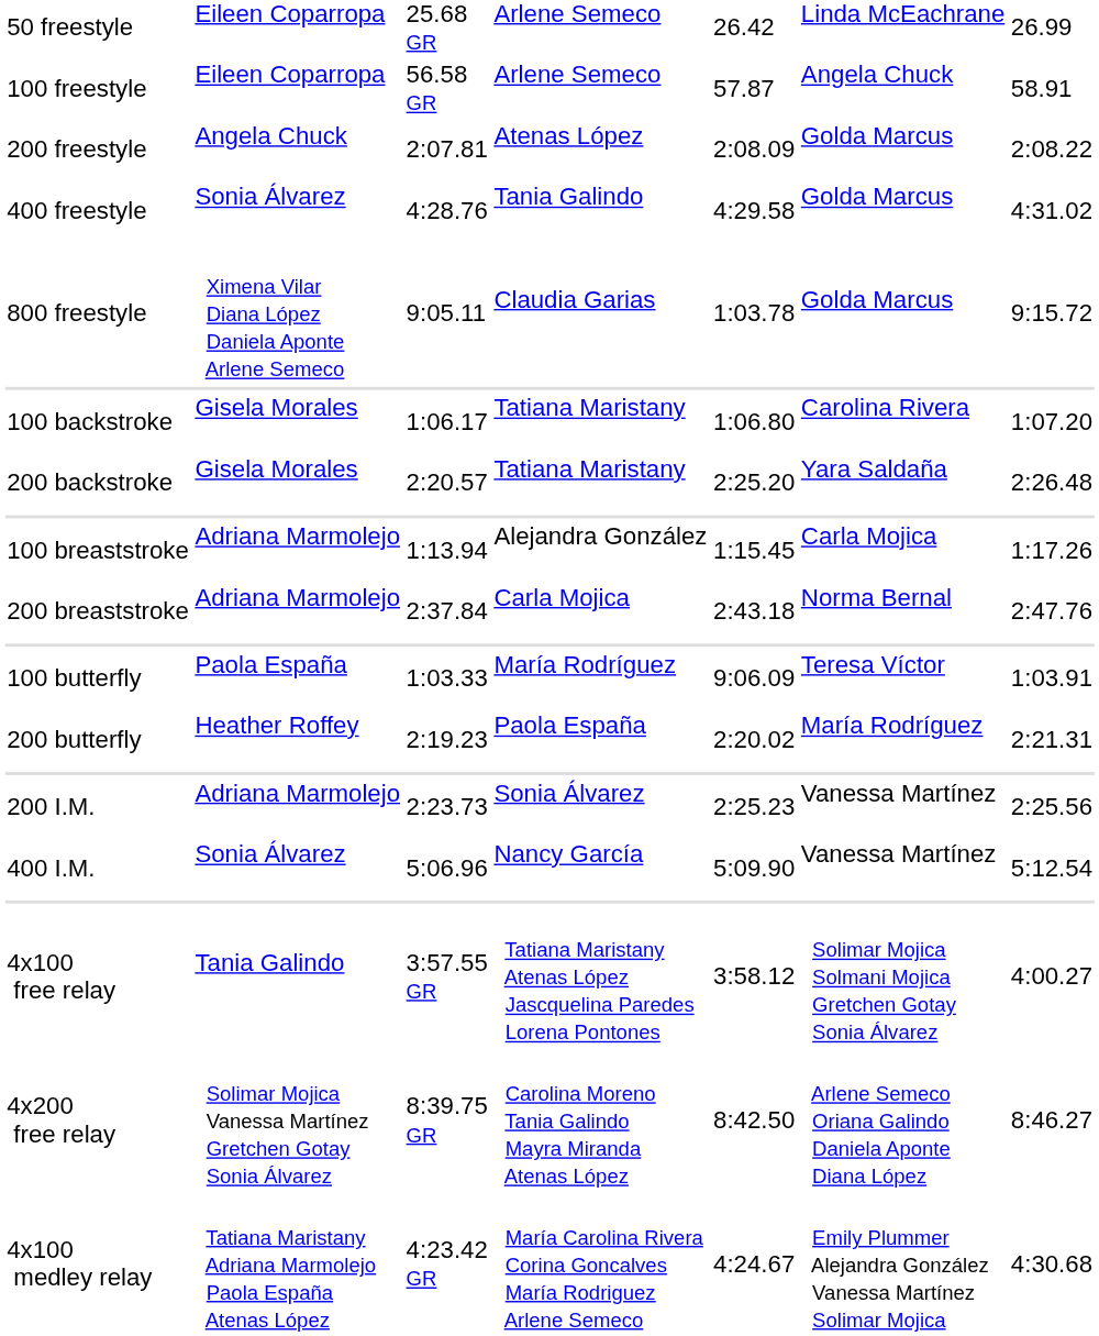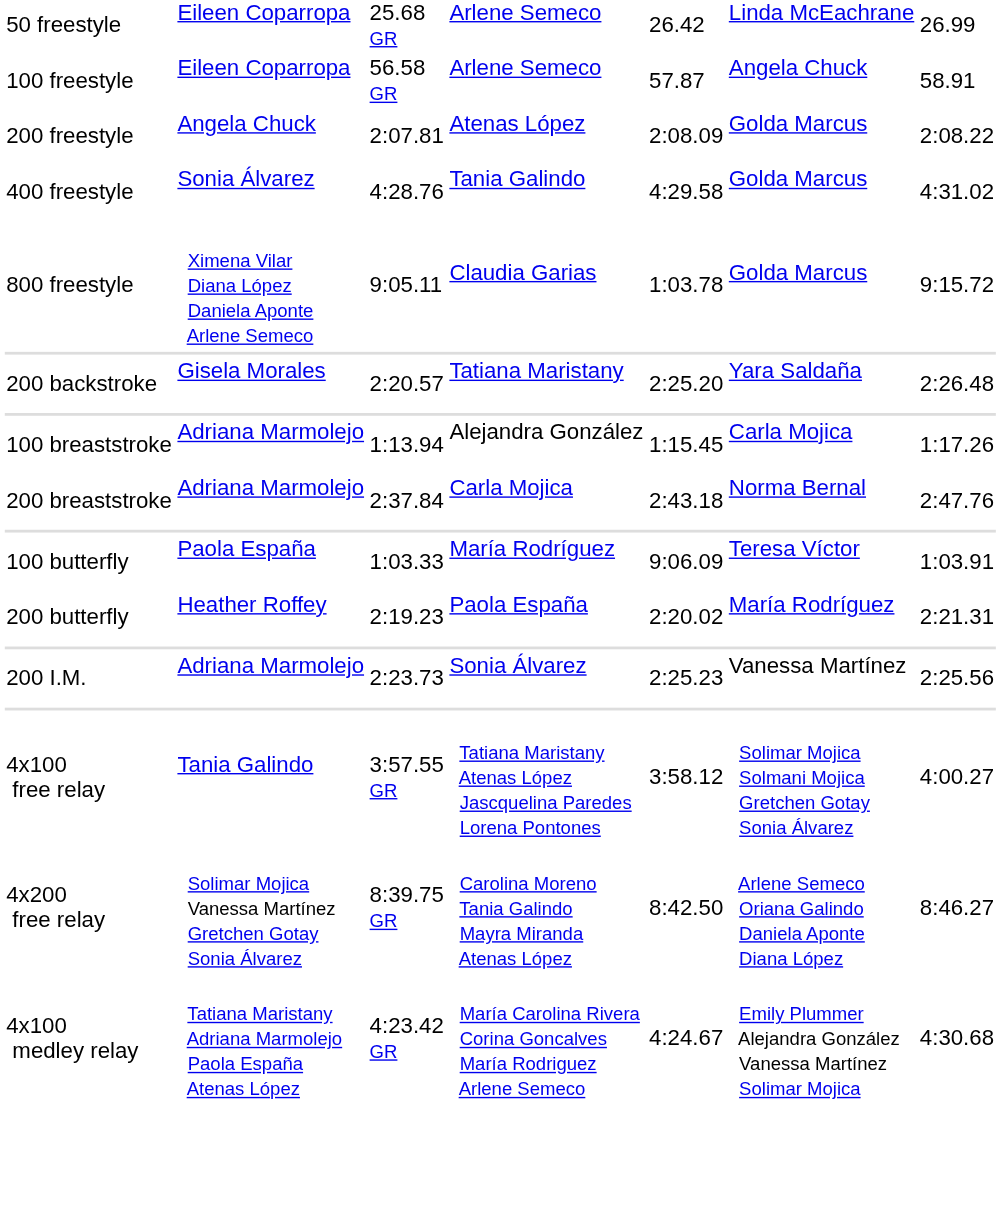 <table>
 <tr>
 <td>50 freestyle</td>
 <td><a href='#'>Eileen Coparropa</a> <small><br>   </small></td>
 <td>25.68 <small><br> <a href='#'>GR</a> </small></td>
 <td><a href='#'>Arlene Semeco</a> <small><br>   </small></td>
 <td>26.42</td>
 <td><a href='#'>Linda McEachrane</a> <small><br>   </small></td>
 <td>26.99</td>
 </tr>
 <tr>
 <td>100 freestyle</td>
 <td><a href='#'>Eileen Coparropa</a> <small><br>   </small></td>
 <td>56.58 <small><br> <a href='#'>GR</a> </small></td>
 <td><a href='#'>Arlene Semeco</a> <small><br>   </small></td>
 <td>57.87</td>
 <td><a href='#'>Angela Chuck</a> <small><br>   </small></td>
 <td>58.91</td>
 </tr>
 <tr>
 <td>200 freestyle</td>
 <td><a href='#'>Angela Chuck</a> <small><br>   </small></td>
 <td>2:07.81</td>
 <td><a href='#'>Atenas López</a> <small><br>   </small></td>
 <td>2:08.09</td>
 <td><a href='#'>Golda Marcus</a> <small><br>   </small></td>
 <td>2:08.22</td>
 </tr>
 <tr>
 <td>400 freestyle</td>
 <td><a href='#'>Sonia Álvarez</a> <small><br>   </small></td>
 <td>4:28.76</td>
 <td><a href='#'>Tania Galindo</a> <small><br>   </small></td>
 <td>4:29.58</td>
 <td><a href='#'>Golda Marcus</a> <small><br>   </small></td>
 <td>4:31.02</td>
 </tr>
 <tr>
 <td>800 freestyle</td>
 <td> <small><br>  <a href='#'>Ximena Vilar</a> <br>  <a href='#'>Diana López</a> <br>  <a href='#'>Daniela Aponte</a> <br>  <a href='#'>Arlene Semeco</a> </small></td>
 <td>9:05.11</td>
 <td><a href='#'>Claudia Garias</a> <small><br>   </small></td>
 <td>1:03.78</td>
 <td><a href='#'>Golda Marcus</a> <small><br>   </small></td>
 <td>9:15.72</td>
 </tr>
 <tr bgcolor=#DDDDDD>
 <td colspan=7></td>
-</tr>
-<tr>
-<td>100 backstroke</td>
-<td><a href='#'>Gisela Morales</a> <small><br>   </small></td>
-<td>1:06.17</td>
-<td><a href='#'>Tatiana Maristany</a> <small><br>   </small></td>
-<td>1:06.80</td>
-<td><a href='#'>Carolina Rivera</a> <small><br>   </small></td>
-<td>1:07.20</td>
 </tr>
 <tr>
 <td>200 backstroke</td>
 <td><a href='#'>Gisela Morales</a> <small><br>   </small></td>
 <td>2:20.57</td>
 <td><a href='#'>Tatiana Maristany</a> <small><br>   </small></td>
 <td>2:25.20</td>
 <td><a href='#'>Yara Saldaña</a> <small><br>   </small></td>
 <td>2:26.48</td>
 </tr>
 <tr bgcolor=#DDDDDD>
 <td colspan=7></td>
 </tr>
 <tr>
 <td>100 breaststroke</td>
 <td><a href='#'>Adriana Marmolejo</a> <small><br>   </small></td>
 <td>1:13.94</td>
 <td>Alejandra González <small><br>   </small></td>
 <td>1:15.45</td>
 <td><a href='#'>Carla Mojica</a> <small><br>   </small></td>
 <td>1:17.26</td>
 </tr>
 <tr>
 <td>200 breaststroke</td>
 <td><a href='#'>Adriana Marmolejo</a> <small><br>   </small></td>
 <td>2:37.84</td>
 <td><a href='#'>Carla Mojica</a> <small><br>   </small></td>
 <td>2:43.18</td>
 <td><a href='#'>Norma Bernal</a> <small><br>   </small></td>
 <td>2:47.76</td>
 </tr>
 <tr bgcolor=#DDDDDD>
 <td colspan=7></td>
 </tr>
 <tr>
 <td>100 butterfly</td>
 <td><a href='#'>Paola España</a> <small><br>   </small></td>
 <td>1:03.33</td>
 <td><a href='#'>María Rodríguez</a> <small><br>   </small></td>
 <td>9:06.09</td>
 <td><a href='#'>Teresa Víctor</a> <small><br>   </small></td>
 <td>1:03.91</td>
 </tr>
 <tr>
 <td>200 butterfly</td>
 <td><a href='#'>Heather Roffey</a> <small><br>   </small></td>
 <td>2:19.23</td>
 <td><a href='#'>Paola España</a> <small><br>   </small></td>
 <td>2:20.02</td>
 <td><a href='#'>María Rodríguez</a> <small><br>   </small></td>
 <td>2:21.31</td>
 </tr>
 <tr bgcolor=#DDDDDD>
 <td colspan=7></td>
 </tr>
 <tr>
 <td>200 I.M.</td>
 <td><a href='#'>Adriana Marmolejo</a> <small><br>   </small></td>
 <td>2:23.73</td>
 <td><a href='#'>Sonia Álvarez</a> <small><br>   </small></td>
 <td>2:25.23</td>
 <td>Vanessa Martínez <small><br>   </small></td>
 <td>2:25.56</td>
 </tr>
-<tr>
-<td>400 I.M.</td>
-<td><a href='#'>Sonia Álvarez</a> <small><br>   </small></td>
-<td>5:06.96</td>
-<td><a href='#'>Nancy García</a> <small><br>   </small></td>
-<td>5:09.90</td>
-<td>Vanessa Martínez <small><br>   </small></td>
-<td>5:12.54</td>
-</tr>
 <tr bgcolor=#DDDDDD>
 <td colspan=7></td>
 </tr>
 <tr>
 <td>4x100 <br> free relay</td>
 <td><a href='#'>Tania Galindo</a> <small><br>   </small></td>
 <td>3:57.55 <small><br> <a href='#'>GR</a> </small></td>
 <td> <small><br>  <a href='#'>Tatiana Maristany</a> <br>  <a href='#'>Atenas López</a> <br>  <a href='#'>Jascquelina Paredes</a> <br>  <a href='#'>Lorena Pontones</a> </small></td>
 <td>3:58.12</td>
 <td> <small><br>  <a href='#'>Solimar Mojica</a> <br>  <a href='#'>Solmani Mojica</a> <br>  <a href='#'>Gretchen Gotay</a> <br>  <a href='#'>Sonia Álvarez</a> </small></td>
 <td>4:00.27</td>
 </tr>
 <tr>
 <td>4x200  <br> free relay</td>
 <td> <small><br>  <a href='#'>Solimar Mojica</a> <br>  Vanessa Martínez <br>  <a href='#'>Gretchen Gotay</a> <br>  <a href='#'>Sonia Álvarez</a> </small></td>
 <td>8:39.75 <small><br> <a href='#'>GR</a> </small></td>
 <td> <small><br>  <a href='#'>Carolina Moreno</a> <br>  <a href='#'>Tania Galindo</a> <br>  <a href='#'>Mayra Miranda</a> <br>  <a href='#'>Atenas López</a> </small></td>
 <td>8:42.50</td>
 <td> <small><br>  <a href='#'>Arlene Semeco</a> <br>  <a href='#'>Oriana Galindo</a> <br>  <a href='#'>Daniela Aponte</a> <br>  <a href='#'>Diana López</a> </small></td>
 <td>8:46.27</td>
 </tr>
 <tr>
 <td>4x100 <br> medley relay</td>
 <td> <small><br>  <a href='#'>Tatiana Maristany</a> <br>  <a href='#'>Adriana Marmolejo</a> <br>  <a href='#'>Paola España</a> <br>  <a href='#'>Atenas López</a> </small></td>
 <td>4:23.42 <small><br> <a href='#'>GR</a> </small></td>
 <td> <small><br>  <a href='#'>María Carolina Rivera</a> <br>  <a href='#'>Corina Goncalves</a> <br>  <a href='#'>María Rodriguez</a> <br>  <a href='#'>Arlene Semeco</a> </small></td>
 <td>4:24.67</td>
 <td> <small><br>  <a href='#'>Emily Plummer</a> <br>  Alejandra González <br>  Vanessa Martínez <br>  <a href='#'>Solimar Mojica</a> </small></td>
 <td>4:30.68</td>
 </tr>
 <tr>
 </tr>
 </table>
